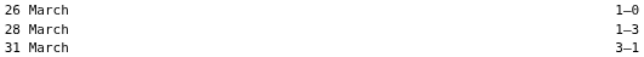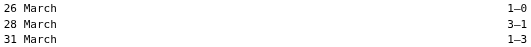 <table cellspacing=1 width=85%>
 <tr>
 <th width=15%></th>
 <th width=25%></th>
 <th width=10%></th>
 <th width=25%></th>
 <th width=25%></th>
 </tr>
 <tr>
 <td>26 March</td>
 <td align=right></td>
 <td align=center>1–0</td>
 <td></td>
 </tr>
 <tr>
 <td>28 March</td>
 <td align=right></td>
-<td align=center>1–3</td>
+<td align=center>3–1</td>
 <td></td>
 </tr>
 <tr>
 <td>31 March</td>
 <td align=right></td>
-<td align=center>3–1</td>
+<td align=center>1–3</td>
 <td></td>
 </tr>
 </table>
